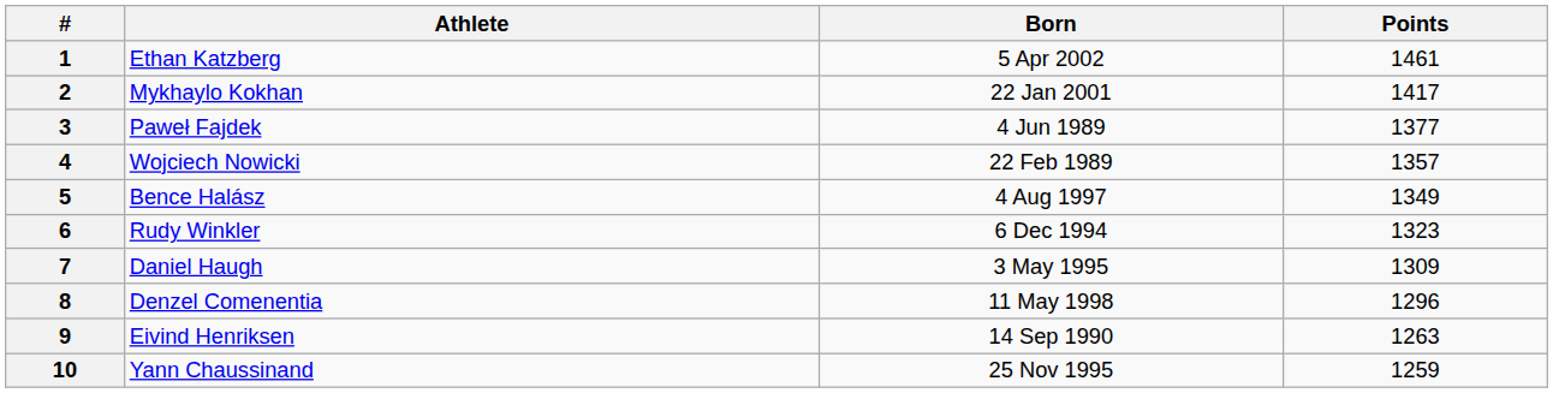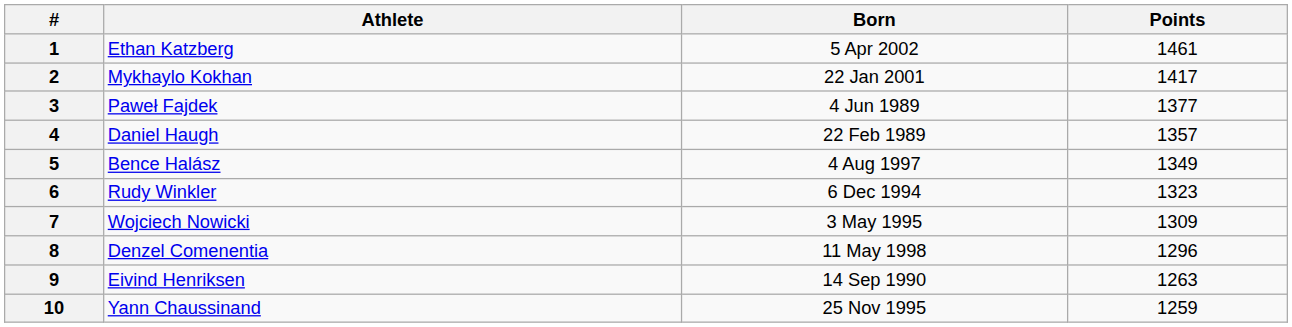 <table class="wikitable" width=80% style="font-size:90%; text-align:center;">
 <tr>
 <th>#</th>
 <th>Athlete</th>
 <th>Born</th>
 <th>Points</th>
 </tr>
 <tr>
 <th>1</th>
 <td align=left> <a href='#'>Ethan Katzberg</a></td>
 <td>5 Apr 2002</td>
 <td>1461</td>
 </tr>
 <tr>
 <th>2</th>
 <td align=left> <a href='#'>Mykhaylo Kokhan</a></td>
 <td>22 Jan 2001</td>
 <td>1417</td>
 </tr>
 <tr>
 <th>3</th>
 <td align=left> <a href='#'>Paweł Fajdek</a></td>
 <td>4 Jun 1989</td>
 <td>1377</td>
 </tr>
 <tr>
 <th>4</th>
-<td align=left> <a href='#'>Wojciech Nowicki</a></td>
+<td align=left> <a href='#'>Daniel Haugh</a></td>
 <td>22 Feb 1989</td>
 <td>1357</td>
 </tr>
 <tr>
 <th>5</th>
 <td align=left> <a href='#'>Bence Halász</a></td>
 <td>4 Aug 1997</td>
 <td>1349</td>
 </tr>
 <tr>
 <th>6</th>
 <td align=left> <a href='#'>Rudy Winkler</a></td>
 <td>6 Dec 1994</td>
 <td>1323</td>
 </tr>
 <tr>
 <th>7</th>
-<td align=left> <a href='#'>Daniel Haugh</a></td>
+<td align=left> <a href='#'>Wojciech Nowicki</a></td>
 <td>3 May 1995</td>
 <td>1309</td>
 </tr>
 <tr>
 <th>8</th>
 <td align=left> <a href='#'>Denzel Comenentia</a></td>
 <td>11 May 1998</td>
 <td>1296</td>
 </tr>
 <tr>
 <th>9</th>
 <td align=left> <a href='#'>Eivind Henriksen</a></td>
 <td>14 Sep 1990</td>
 <td>1263</td>
 </tr>
 <tr>
 <th>10</th>
 <td align=left> <a href='#'>Yann Chaussinand</a></td>
 <td>25 Nov 1995</td>
 <td>1259</td>
 </tr>
 </table>
